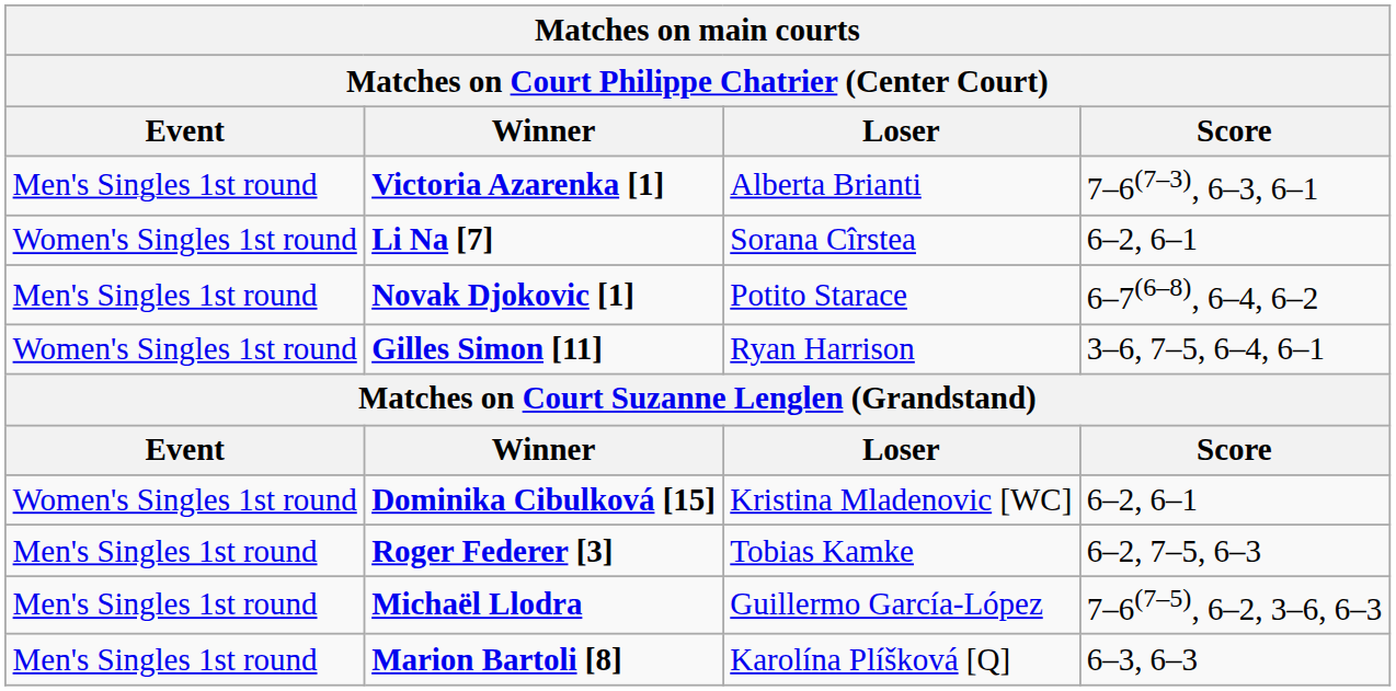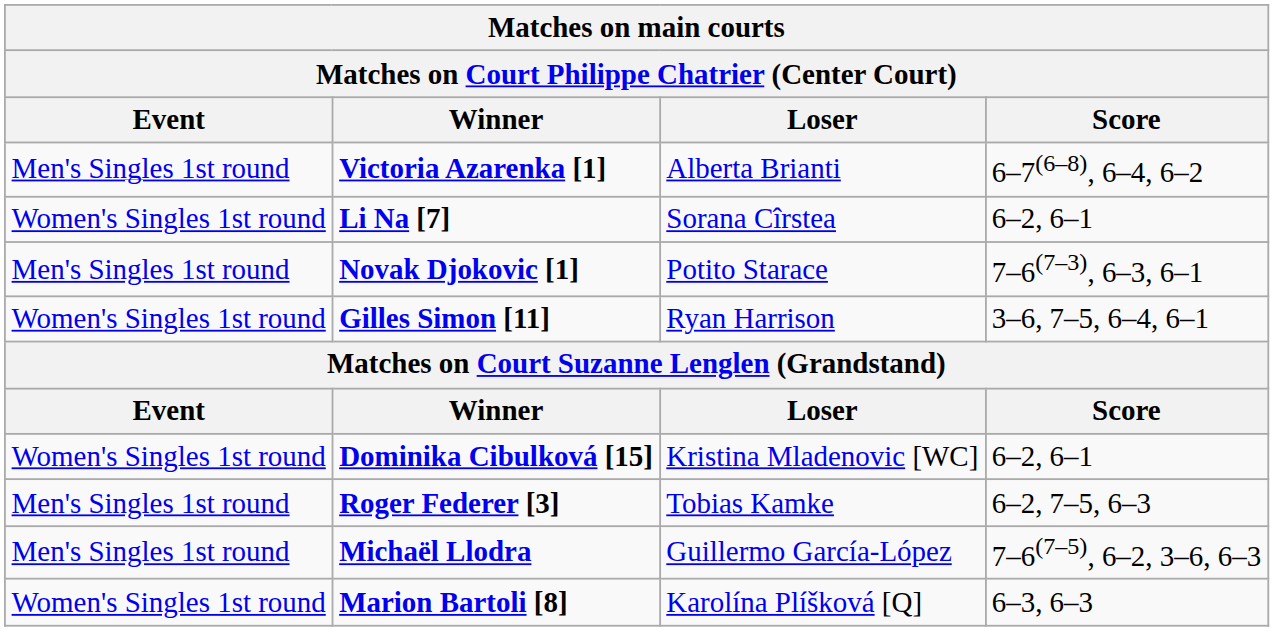 <table class="wikitable">
 <tr>
 <th colspan=4 style=white-space:nowrap>Matches on main courts</th>
 </tr>
 <tr>
 <th colspan=4>Matches on <a href='#'>Court Philippe Chatrier</a> (Center Court)</th>
 </tr>
 <tr>
 <th>Event</th>
 <th>Winner</th>
 <th>Loser</th>
 <th>Score</th>
 </tr>
 <tr>
 <td><a href='#'>Men's Singles 1st round</a></td>
 <td> <strong><a href='#'>Victoria Azarenka</a> [1]</strong></td>
 <td> <a href='#'>Alberta Brianti</a></td>
-<td>7–6<sup>(7–3)</sup>, 6–3, 6–1</td>
+<td>6–7<sup>(6–8)</sup>, 6–4, 6–2</td>
 </tr>
 <tr>
 <td><a href='#'>Women's Singles 1st round</a></td>
 <td> <strong><a href='#'>Li Na</a> [7]</strong></td>
 <td> <a href='#'>Sorana Cîrstea</a></td>
 <td>6–2, 6–1</td>
 </tr>
 <tr>
 <td><a href='#'>Men's Singles 1st round</a></td>
 <td> <strong><a href='#'>Novak Djokovic</a> [1]</strong></td>
 <td> <a href='#'>Potito Starace</a></td>
-<td>6–7<sup>(6–8)</sup>, 6–4, 6–2</td>
+<td>7–6<sup>(7–3)</sup>, 6–3, 6–1</td>
 </tr>
 <tr>
 <td><a href='#'>Women's Singles 1st round</a></td>
 <td> <strong><a href='#'>Gilles Simon</a> [11]</strong></td>
 <td> <a href='#'>Ryan Harrison</a></td>
 <td>3–6, 7–5, 6–4, 6–1</td>
 </tr>
 <tr>
 <th colspan=4>Matches on <a href='#'>Court Suzanne Lenglen</a> (Grandstand)</th>
 </tr>
 <tr>
 <th>Event</th>
 <th>Winner</th>
 <th>Loser</th>
 <th>Score</th>
 </tr>
 <tr>
 <td><a href='#'>Women's Singles 1st round</a></td>
 <td> <strong><a href='#'>Dominika Cibulková</a> [15]</strong></td>
 <td> <a href='#'>Kristina Mladenovic</a> [WC]</td>
 <td>6–2, 6–1</td>
 </tr>
 <tr>
 <td><a href='#'>Men's Singles 1st round</a></td>
 <td> <strong><a href='#'>Roger Federer</a> [3]</strong></td>
 <td> <a href='#'>Tobias Kamke</a></td>
 <td>6–2, 7–5, 6–3</td>
 </tr>
 <tr>
 <td><a href='#'>Men's Singles 1st round</a></td>
 <td> <strong><a href='#'>Michaël Llodra</a></strong></td>
 <td> <a href='#'>Guillermo García-López</a></td>
 <td>7–6<sup>(7–5)</sup>, 6–2, 3–6, 6–3</td>
 </tr>
 <tr>
-<td><a href='#'>Men's Singles 1st round</a></td>
+<td><a href='#'>Women's Singles 1st round</a></td>
 <td> <strong><a href='#'>Marion Bartoli</a> [8]</strong></td>
 <td> <a href='#'>Karolína Plíšková</a> [Q]</td>
 <td>6–3, 6–3</td>
 </tr>
 </table>
